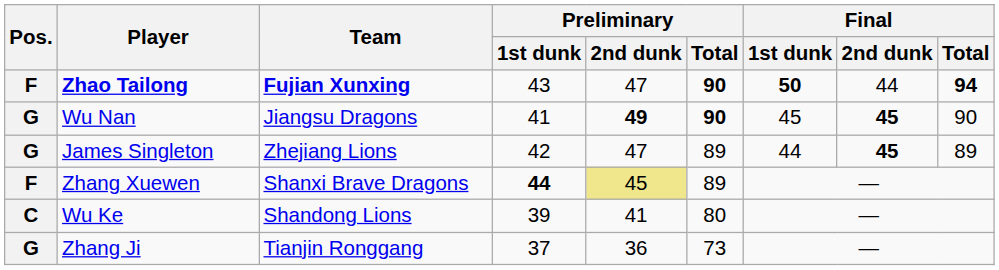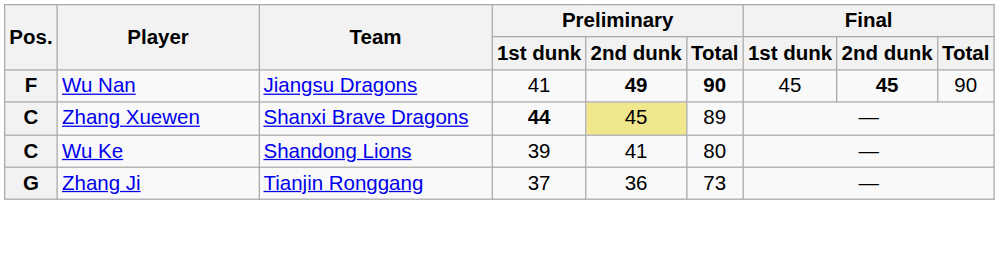 <table class="wikitable">
 <tr>
 <th rowspan=2>Pos.</th>
 <th rowspan=2 width=150>Player</th>
 <th rowspan=2 width=175>Team</th>
 <th colspan=3>Preliminary</th>
 <th colspan=3>Final</th>
 </tr>
 <tr>
 <th>1st dunk</th>
 <th>2nd dunk</th>
 <th>Total</th>
 <th>1st dunk</th>
 <th>2nd dunk</th>
 <th>Total</th>
 </tr>
 <tr>
 <th>F</th>
-<td> <strong><a href='#'>Zhao Tailong</a></strong></td>
-<td><strong><a href='#'>Fujian Xunxing</a></strong></td>
-<td align=center>43</td>
-<td align=center>47</td>
-<td align=center><strong>90</strong></td>
-<td align=center><strong>50</strong></td>
-<td align=center>44</td>
-<td align=center><strong>94</strong></td>
-</tr>
-<tr>
-<th>G</th>
 <td> <a href='#'>Wu Nan</a></td>
 <td><a href='#'>Jiangsu Dragons</a></td>
 <td align=center>41</td>
 <td align=center><strong>49</strong></td>
 <td align=center><strong>90</strong></td>
 <td align=center>45</td>
 <td align=center><strong>45</strong></td>
 <td align=center>90</td>
 </tr>
 <tr>
-<th>G</th>
-<td> <a href='#'>James Singleton</a></td>
-<td><a href='#'>Zhejiang Lions</a></td>
-<td align=center>42</td>
-<td align=center>47</td>
-<td align=center>89</td>
-<td align=center>44</td>
-<td align=center><strong>45</strong></td>
-<td align=center>89</td>
-</tr>
-<tr>
-<th>F</th>
+<th>C</th>
 <td> <a href='#'>Zhang Xuewen</a></td>
 <td><a href='#'>Shanxi Brave Dragons</a></td>
 <td align=center><strong>44</strong></td>
 <td align=center style="background: khaki;">45</td>
 <td align=center>89</td>
 <td align=center colspan=3>—</td>
 </tr>
 <tr>
 <th>C</th>
 <td> <a href='#'>Wu Ke</a></td>
 <td><a href='#'>Shandong Lions</a></td>
 <td align=center>39</td>
 <td align=center>41</td>
 <td align=center>80</td>
 <td align=center colspan=3>—</td>
 </tr>
 <tr>
 <th>G</th>
 <td> <a href='#'>Zhang Ji</a></td>
 <td><a href='#'>Tianjin Ronggang</a></td>
 <td align=center>37</td>
 <td align=center>36</td>
 <td align=center>73</td>
 <td align=center colspan=3>—</td>
 </tr>
 </table>
